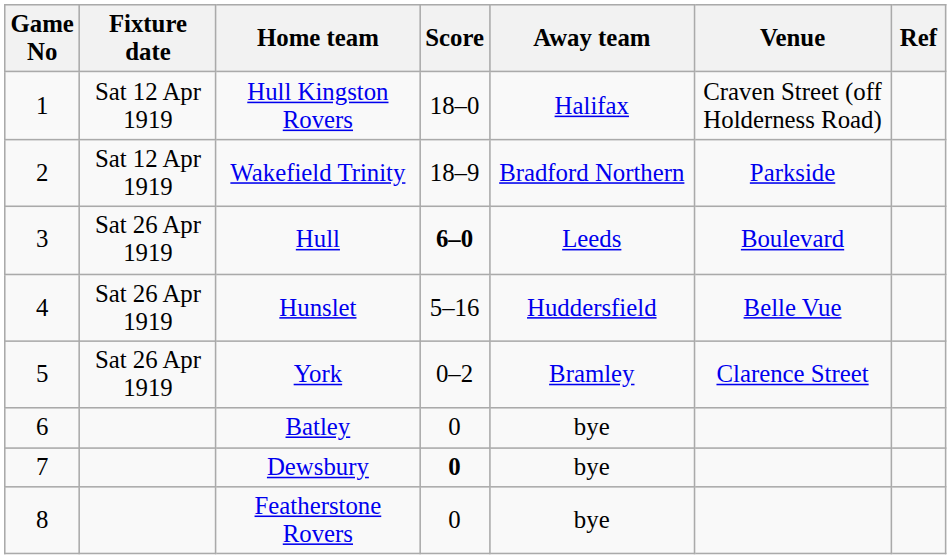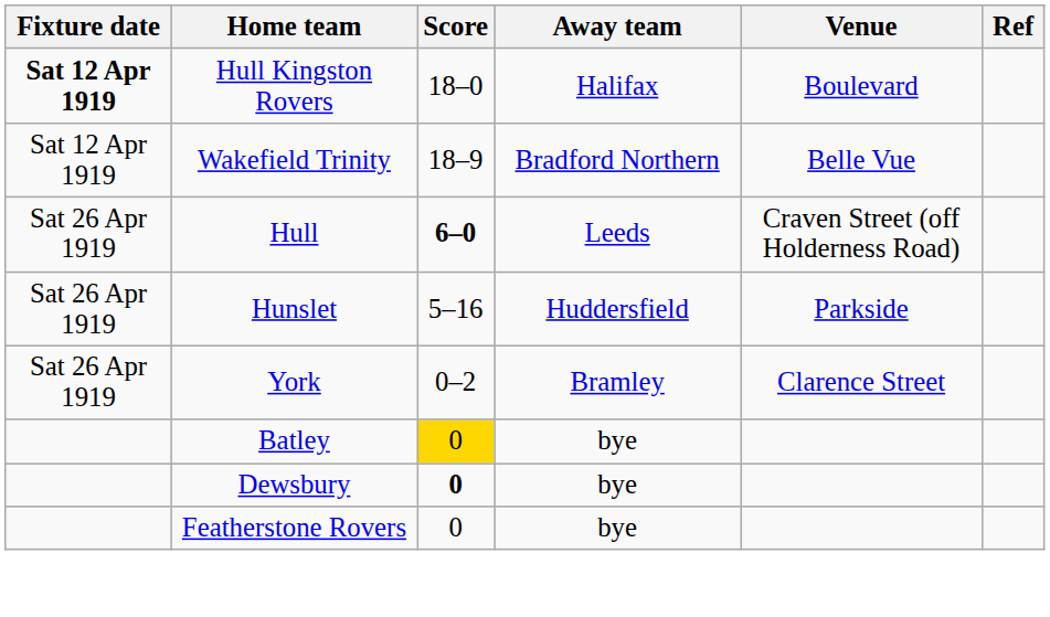 <table class="wikitable" style="text-align:center;">
 <tr>
-<th width=20 abbr="No">Game No</th>
 <th width=100 abbr="Date">Fixture date</th>
 <th width=150 abbr="Home team">Home team</th>
 <th width=20 abbr="Score">Score</th>
 <th width=150 abbr="Away team">Away team</th>
 <th width=150 abbr="Venue">Venue</th>
 <th width=30 abbr="Ref">Ref</th>
 </tr>
 <tr>
-<td>1</td>
-<td>Sat 12 Apr 1919</td>
+<td><strong>Sat 12 Apr 1919</strong></td>
 <td><a href='#'>Hull Kingston Rovers</a></td>
 <td>18–0</td>
 <td><a href='#'>Halifax</a></td>
+<td><a href='#'>Boulevard</a></td>
+<td></td>
+</tr>
+<tr>
+<td>Sat 12 Apr 1919</td>
+<td><a href='#'>Wakefield Trinity</a></td>
+<td>18–9</td>
+<td><a href='#'>Bradford Northern</a></td>
+<td><a href='#'>Belle Vue</a></td>
+<td></td>
+</tr>
+<tr>
+<td>Sat 26 Apr 1919</td>
+<td><a href='#'>Hull</a></td>
+<td><strong>6–0</strong></td>
+<td><a href='#'>Leeds</a></td>
 <td>Craven Street (off Holderness Road)</td>
 <td></td>
 </tr>
 <tr>
-<td>2</td>
-<td>Sat 12 Apr 1919</td>
-<td><a href='#'>Wakefield Trinity</a></td>
-<td>18–9</td>
-<td><a href='#'>Bradford Northern</a></td>
+<td>Sat 26 Apr 1919</td>
+<td><a href='#'>Hunslet</a></td>
+<td>5–16</td>
+<td><a href='#'>Huddersfield</a></td>
 <td><a href='#'>Parkside</a></td>
 <td></td>
 </tr>
 <tr>
-<td>3</td>
-<td>Sat 26 Apr 1919</td>
-<td><a href='#'>Hull</a></td>
-<td><strong>6–0</strong></td>
-<td><a href='#'>Leeds</a></td>
-<td><a href='#'>Boulevard</a></td>
-<td></td>
-</tr>
-<tr>
-<td>4</td>
-<td>Sat 26 Apr 1919</td>
-<td><a href='#'>Hunslet</a></td>
-<td>5–16</td>
-<td><a href='#'>Huddersfield</a></td>
-<td><a href='#'>Belle Vue</a></td>
-<td></td>
-</tr>
-<tr>
-<td>5</td>
 <td>Sat 26 Apr 1919</td>
 <td><a href='#'>York</a></td>
 <td>0–2</td>
 <td><a href='#'>Bramley</a></td>
 <td><a href='#'>Clarence Street</a></td>
 <td></td>
 </tr>
 <tr>
-<td>6</td>
 <td></td>
 <td><a href='#'>Batley</a></td>
-<td>0</td>
+<td style="background: gold;">0</td>
 <td>bye</td>
 <td></td>
 <td></td>
 </tr>
 <tr>
-<td>7</td>
 <td></td>
 <td><a href='#'>Dewsbury</a></td>
 <td><strong>0</strong></td>
 <td>bye</td>
 <td></td>
 <td></td>
 </tr>
 <tr>
-<td>8</td>
 <td></td>
 <td><a href='#'>Featherstone Rovers</a></td>
 <td>0</td>
 <td>bye</td>
 <td></td>
 <td></td>
 </tr>
 </table>
